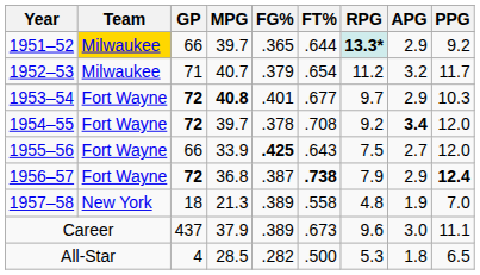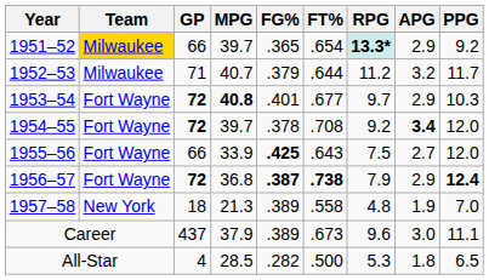 <table class="wikitable sortable" style="font-size:95%; text-align:right;">
 <tr>
 <th>Year</th>
 <th>Team</th>
 <th>GP</th>
 <th>MPG</th>
 <th>FG%</th>
 <th>FT%</th>
 <th>RPG</th>
 <th>APG</th>
 <th>PPG</th>
 </tr>
 <tr>
 <td style="text-align:left;"><a href='#'>1951–52</a></td>
 <td style="background: gold; text-align:left;"><a href='#'>Milwaukee</a></td>
 <td>66</td>
 <td>39.7</td>
 <td>.365</td>
-<td>.644</td>
+<td>.654</td>
 <td style="background:#cfecec;"><strong>13.3*</strong></td>
 <td>2.9</td>
 <td>9.2</td>
 </tr>
 <tr>
 <td style="text-align:left;"><a href='#'>1952–53</a></td>
 <td style="text-align:left;"><a href='#'>Milwaukee</a></td>
 <td>71</td>
 <td>40.7</td>
 <td>.379</td>
-<td>.654</td>
+<td>.644</td>
 <td>11.2</td>
 <td>3.2</td>
 <td>11.7</td>
 </tr>
 <tr>
 <td style="text-align:left;"><a href='#'>1953–54</a></td>
 <td style="text-align:left;"><a href='#'>Fort Wayne</a></td>
 <td><strong>72</strong></td>
 <td><strong>40.8</strong></td>
 <td>.401</td>
 <td>.677</td>
 <td>9.7</td>
 <td>2.9</td>
 <td>10.3</td>
 </tr>
 <tr>
 <td style="text-align:left;"><a href='#'>1954–55</a></td>
 <td style="text-align:left;"><a href='#'>Fort Wayne</a></td>
 <td><strong>72</strong></td>
 <td>39.7</td>
 <td>.378</td>
 <td>.708</td>
 <td>9.2</td>
 <td><strong>3.4</strong></td>
 <td>12.0</td>
 </tr>
 <tr>
 <td style="text-align:left;"><a href='#'>1955–56</a></td>
 <td style="text-align:left;"><a href='#'>Fort Wayne</a></td>
 <td>66</td>
 <td>33.9</td>
 <td><strong>.425</strong></td>
 <td>.643</td>
 <td>7.5</td>
 <td>2.7</td>
 <td>12.0</td>
 </tr>
 <tr>
 <td style="text-align:left;"><a href='#'>1956–57</a></td>
 <td style="text-align:left;"><a href='#'>Fort Wayne</a></td>
 <td><strong>72</strong></td>
 <td>36.8</td>
-<td>.387</td>
+<td><strong>.387</strong></td>
 <td><strong>.738</strong></td>
 <td>7.9</td>
 <td>2.9</td>
 <td><strong>12.4</strong></td>
 </tr>
 <tr>
 <td style="text-align:left;"><a href='#'>1957–58</a></td>
 <td style="text-align:left;"><a href='#'>New York</a></td>
 <td>18</td>
 <td>21.3</td>
 <td>.389</td>
 <td>.558</td>
 <td>4.8</td>
 <td>1.9</td>
 <td>7.0</td>
 </tr>
 <tr class="sortbottom">
 <td colspan="2" style="text-align:center;">Career</td>
 <td>437</td>
 <td>37.9</td>
 <td>.389</td>
 <td>.673</td>
 <td>9.6</td>
 <td>3.0</td>
 <td>11.1</td>
 </tr>
 <tr class="sortbottom">
 <td colspan="2" style="text-align:center;">All-Star</td>
 <td>4</td>
 <td>28.5</td>
 <td>.282</td>
 <td>.500</td>
 <td>5.3</td>
 <td>1.8</td>
 <td>6.5</td>
 </tr>
 </table>
